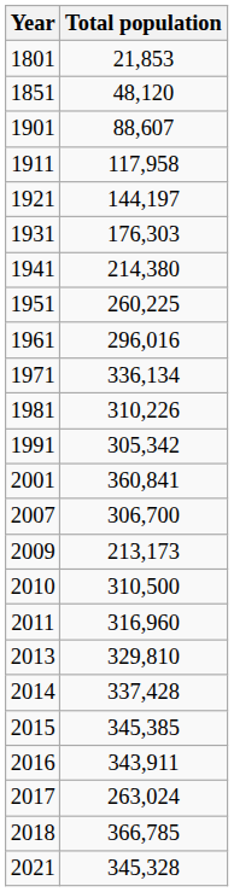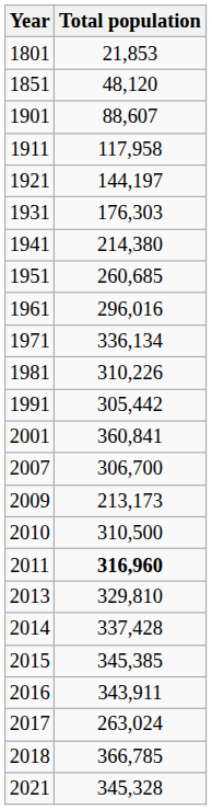 <table class="wikitable">
 <tr>
 <th>Year</th>
 <th>Total population</th>
 </tr>
 <tr style="text-align:center;">
 <td>1801</td>
 <td>21,853</td>
 </tr>
 <tr style="text-align:center;">
 <td>1851</td>
 <td>48,120</td>
 </tr>
 <tr style="text-align:center;">
 <td>1901</td>
 <td>88,607</td>
 </tr>
 <tr style="text-align:center;">
 <td>1911</td>
 <td>117,958</td>
 </tr>
 <tr style="text-align:center;">
 <td>1921</td>
 <td>144,197</td>
 </tr>
 <tr style="text-align:center;">
 <td>1931</td>
 <td>176,303</td>
 </tr>
 <tr style="text-align:center;">
 <td>1941</td>
 <td>214,380</td>
 </tr>
 <tr style="text-align:center;">
 <td>1951</td>
-<td>260,225</td>
+<td>260,685</td>
 </tr>
 <tr style="text-align:center;">
 <td>1961</td>
 <td>296,016</td>
 </tr>
 <tr style="text-align:center;">
 <td>1971</td>
 <td>336,134</td>
 </tr>
 <tr style="text-align:center;">
 <td>1981</td>
 <td>310,226</td>
 </tr>
 <tr style="text-align:center;">
 <td>1991</td>
-<td>305,342</td>
+<td>305,442</td>
 </tr>
 <tr style="text-align:center;">
 <td>2001</td>
 <td>360,841</td>
 </tr>
 <tr style="text-align:center;">
 <td>2007</td>
 <td>306,700</td>
 </tr>
 <tr style="text-align:center;">
 <td>2009</td>
 <td>213,173</td>
 </tr>
 <tr style="text-align:center;">
 <td>2010</td>
 <td>310,500</td>
 </tr>
 <tr style="text-align:center;">
 <td>2011</td>
-<td>316,960</td>
+<td><strong>316,960</strong></td>
 </tr>
 <tr style="text-align:center;">
 <td>2013</td>
 <td>329,810</td>
 </tr>
 <tr style="text-align:center;">
 <td>2014</td>
 <td>337,428</td>
 </tr>
 <tr style="text-align:center;">
 <td>2015</td>
 <td>345,385</td>
 </tr>
 <tr style="text-align:center;">
 <td>2016</td>
 <td>343,911</td>
 </tr>
 <tr style="text-align:center;">
 <td>2017</td>
 <td>263,024</td>
 </tr>
 <tr style="text-align:center;">
 <td>2018</td>
 <td>366,785</td>
 </tr>
 <tr style="text-align:center;">
 <td>2021</td>
 <td>345,328</td>
 </tr>
 </table>
